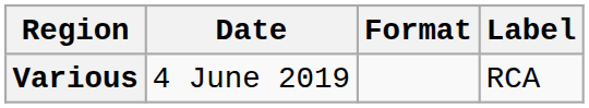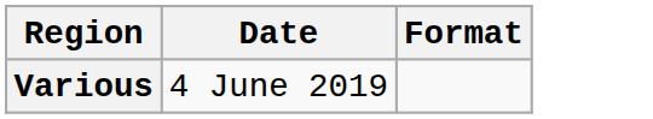 <table class="wikitable plainrowheaders">
 <tr>
 <th scope="col">Region</th>
 <th scope="col">Date</th>
 <th scope="col">Format</th>
-<th scope="col">Label</th>
 </tr>
 <tr>
 <th scope="row">Various</th>
 <td>4 June 2019</td>
 <td></td>
-<td>RCA</td>
 </tr>
 </table>
